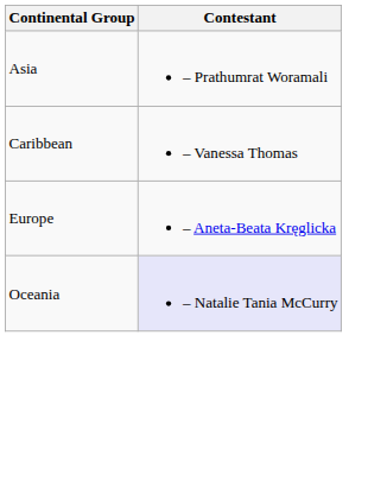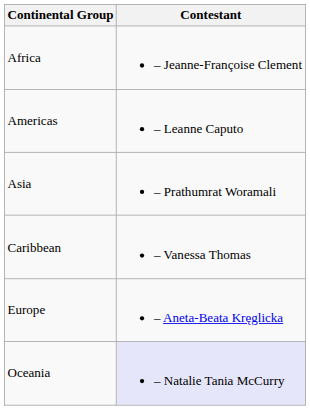 <table class="wikitable sortable" style="font-size:95%;">
 <tr>
 <th>Continental Group</th>
 <th>Contestant</th>
+</tr>
+<tr>
+<td>Africa</td>
+<td><br><ul><li> – Jeanne-Françoise Clement</li></ul></td>
+</tr>
+<tr>
+<td>Americas</td>
+<td><br><ul><li> – Leanne Caputo</li></ul></td>
 </tr>
 <tr>
 <td>Asia</td>
 <td><br><ul><li> – Prathumrat Woramali</li></ul></td>
 </tr>
 <tr>
 <td>Caribbean</td>
 <td><br><ul><li> – Vanessa Thomas</li></ul></td>
 </tr>
 <tr>
 <td>Europe</td>
 <td><br><ul><li> – <a href='#'>Aneta-Beata Kręglicka</a></li></ul></td>
 </tr>
 <tr>
 <td>Oceania</td>
 <td style="background: lavender;"><br><ul><li> – Natalie Tania McCurry</li></ul></td>
 </tr>
 </table>
